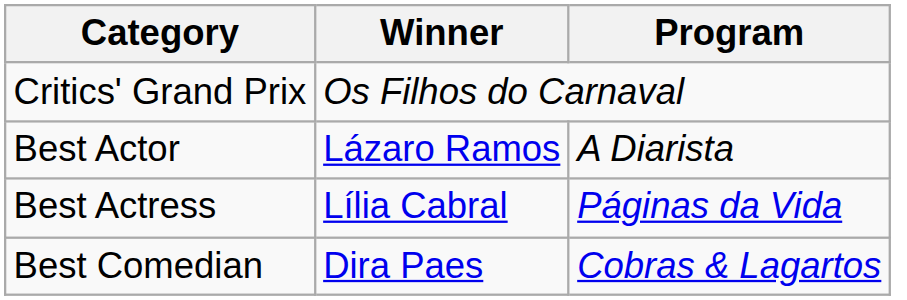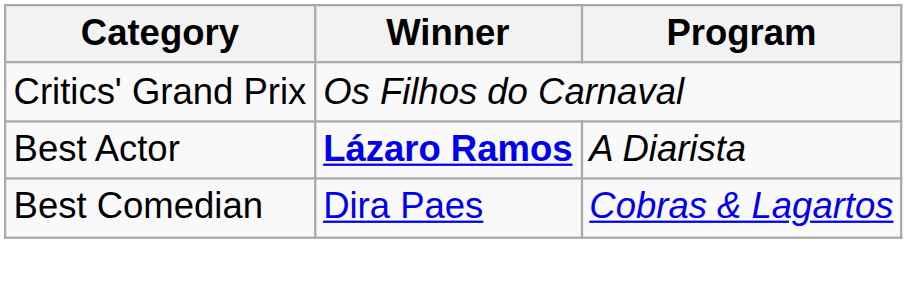 <table class="wikitable">
 <tr>
 <th>Category</th>
 <th>Winner</th>
 <th>Program</th>
 </tr>
 <tr>
 <td>Critics' Grand Prix</td>
 <td colspan="2"><em>Os Filhos do Carnaval</em></td>
 </tr>
 <tr>
 <td>Best Actor</td>
-<td><a href='#'>Lázaro Ramos</a></td>
+<td><strong><a href='#'>Lázaro Ramos</a></strong></td>
 <td><em>A Diarista</em></td>
-</tr>
-<tr>
-<td>Best Actress</td>
-<td><a href='#'>Lília Cabral</a></td>
-<td><em><a href='#'>Páginas da Vida</a></em></td>
 </tr>
 <tr>
 <td>Best Comedian</td>
 <td><a href='#'>Dira Paes</a></td>
 <td><em><a href='#'>Cobras & Lagartos</a></em></td>
 </tr>
 </table>
